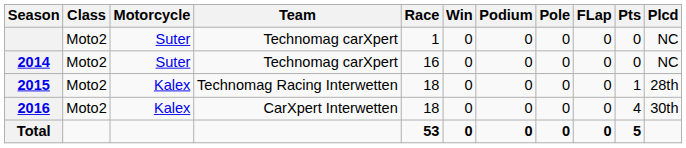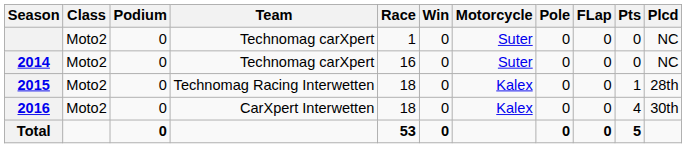 <table class="wikitable" style=text-align:right>
 <tr>
 <th>Season</th>
 <th>Class</th>
-<th>Motorcycle</th>
+<th>Podium</th>
 <th>Team</th>
 <th>Race</th>
 <th>Win</th>
-<th>Podium</th>
+<th>Motorcycle</th>
 <th>Pole</th>
 <th>FLap</th>
 <th>Pts</th>
 <th>Plcd</th>
 </tr>
 <tr>
 <th></th>
 <td>Moto2</td>
-<td><a href='#'>Suter</a></td>
+<td>0</td>
 <td>Technomag carXpert</td>
 <td>1</td>
 <td>0</td>
-<td>0</td>
+<td><a href='#'>Suter</a></td>
 <td>0</td>
 <td>0</td>
 <td>0</td>
 <td>NC</td>
 </tr>
 <tr>
 <th><a href='#'>2014</a></th>
 <td>Moto2</td>
-<td><a href='#'>Suter</a></td>
+<td>0</td>
 <td>Technomag carXpert</td>
 <td>16</td>
 <td>0</td>
-<td>0</td>
+<td><a href='#'>Suter</a></td>
 <td>0</td>
 <td>0</td>
 <td>0</td>
 <td>NC</td>
 </tr>
 <tr>
 <th><a href='#'>2015</a></th>
 <td>Moto2</td>
-<td><a href='#'>Kalex</a></td>
+<td>0</td>
 <td>Technomag Racing Interwetten</td>
 <td>18</td>
 <td>0</td>
-<td>0</td>
+<td><a href='#'>Kalex</a></td>
 <td>0</td>
 <td>0</td>
 <td>1</td>
 <td>28th</td>
 </tr>
 <tr>
 <th><a href='#'>2016</a></th>
 <td>Moto2</td>
-<td><a href='#'>Kalex</a></td>
+<td>0</td>
 <td>CarXpert Interwetten</td>
 <td>18</td>
 <td>0</td>
-<td>0</td>
+<td><a href='#'>Kalex</a></td>
 <td>0</td>
 <td>0</td>
 <td>4</td>
 <td>30th</td>
 </tr>
 <tr>
 <th>Total</th>
 <td></td>
-<td></td>
+<td><strong>0</strong></td>
 <td></td>
 <td><strong>53</strong></td>
 <td><strong>0</strong></td>
-<td><strong>0</strong></td>
+<td></td>
 <td><strong>0</strong></td>
 <td><strong>0</strong></td>
 <td><strong>5</strong></td>
 <td></td>
 </tr>
 </table>
